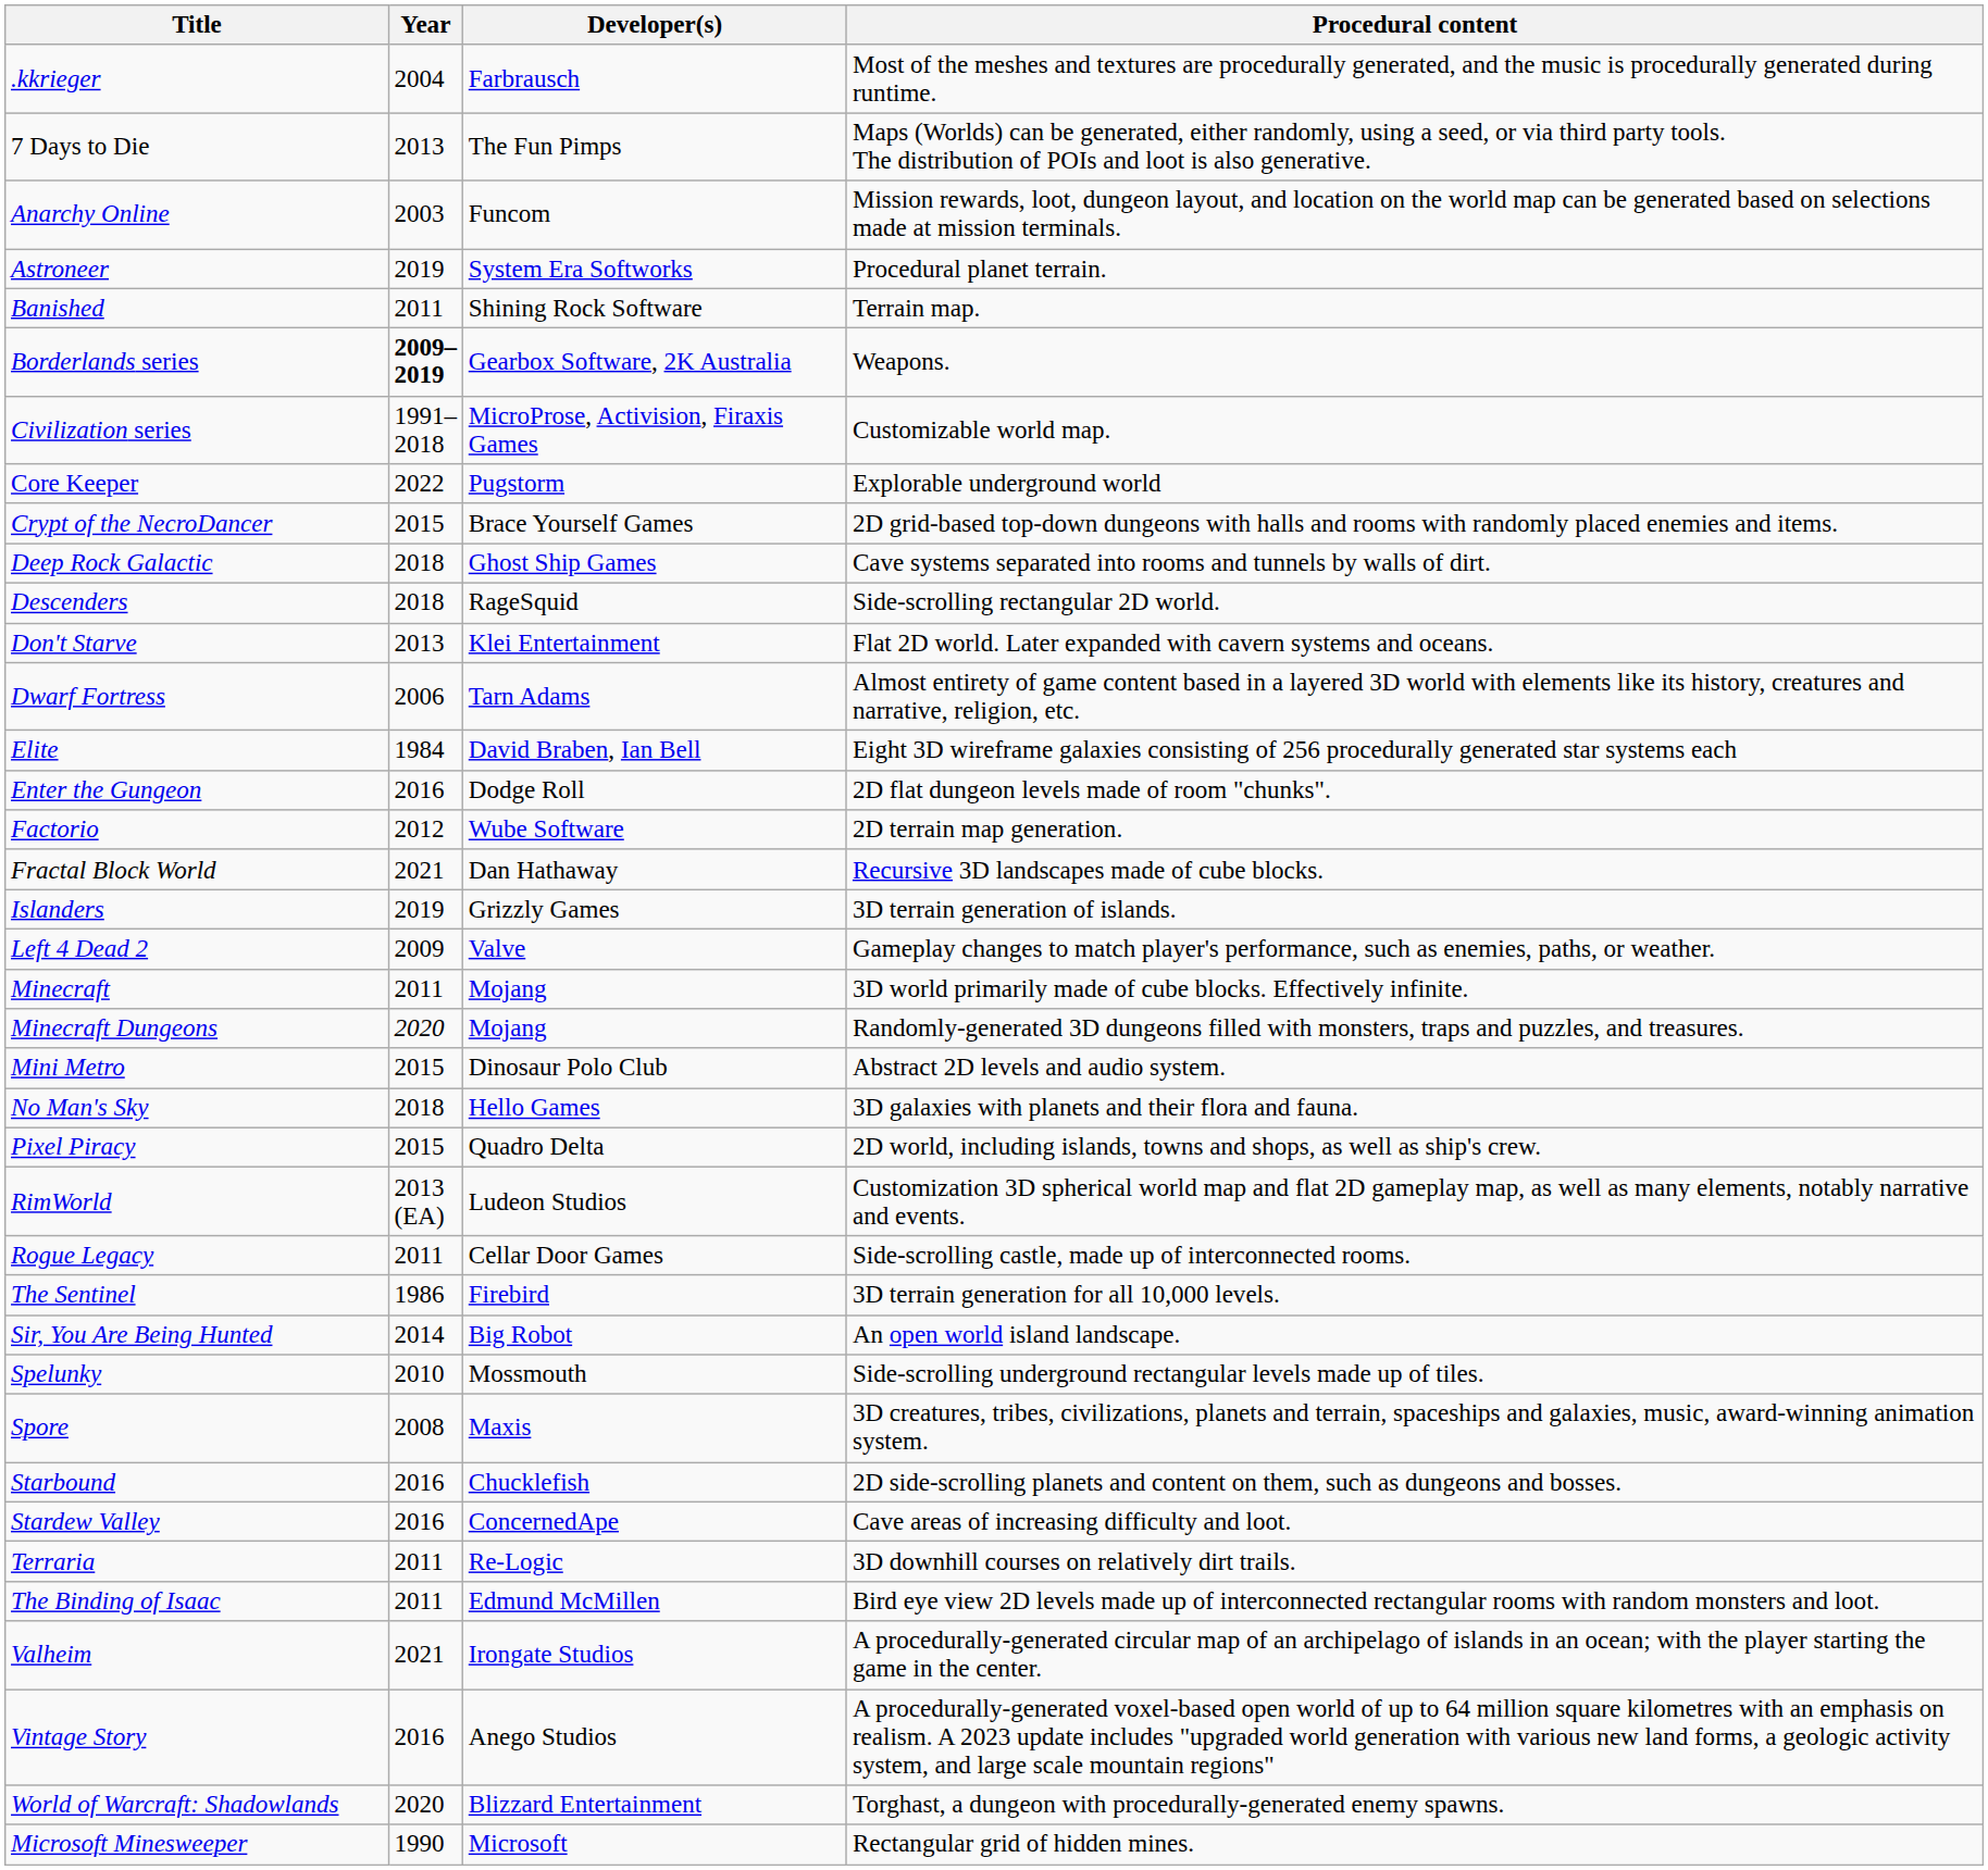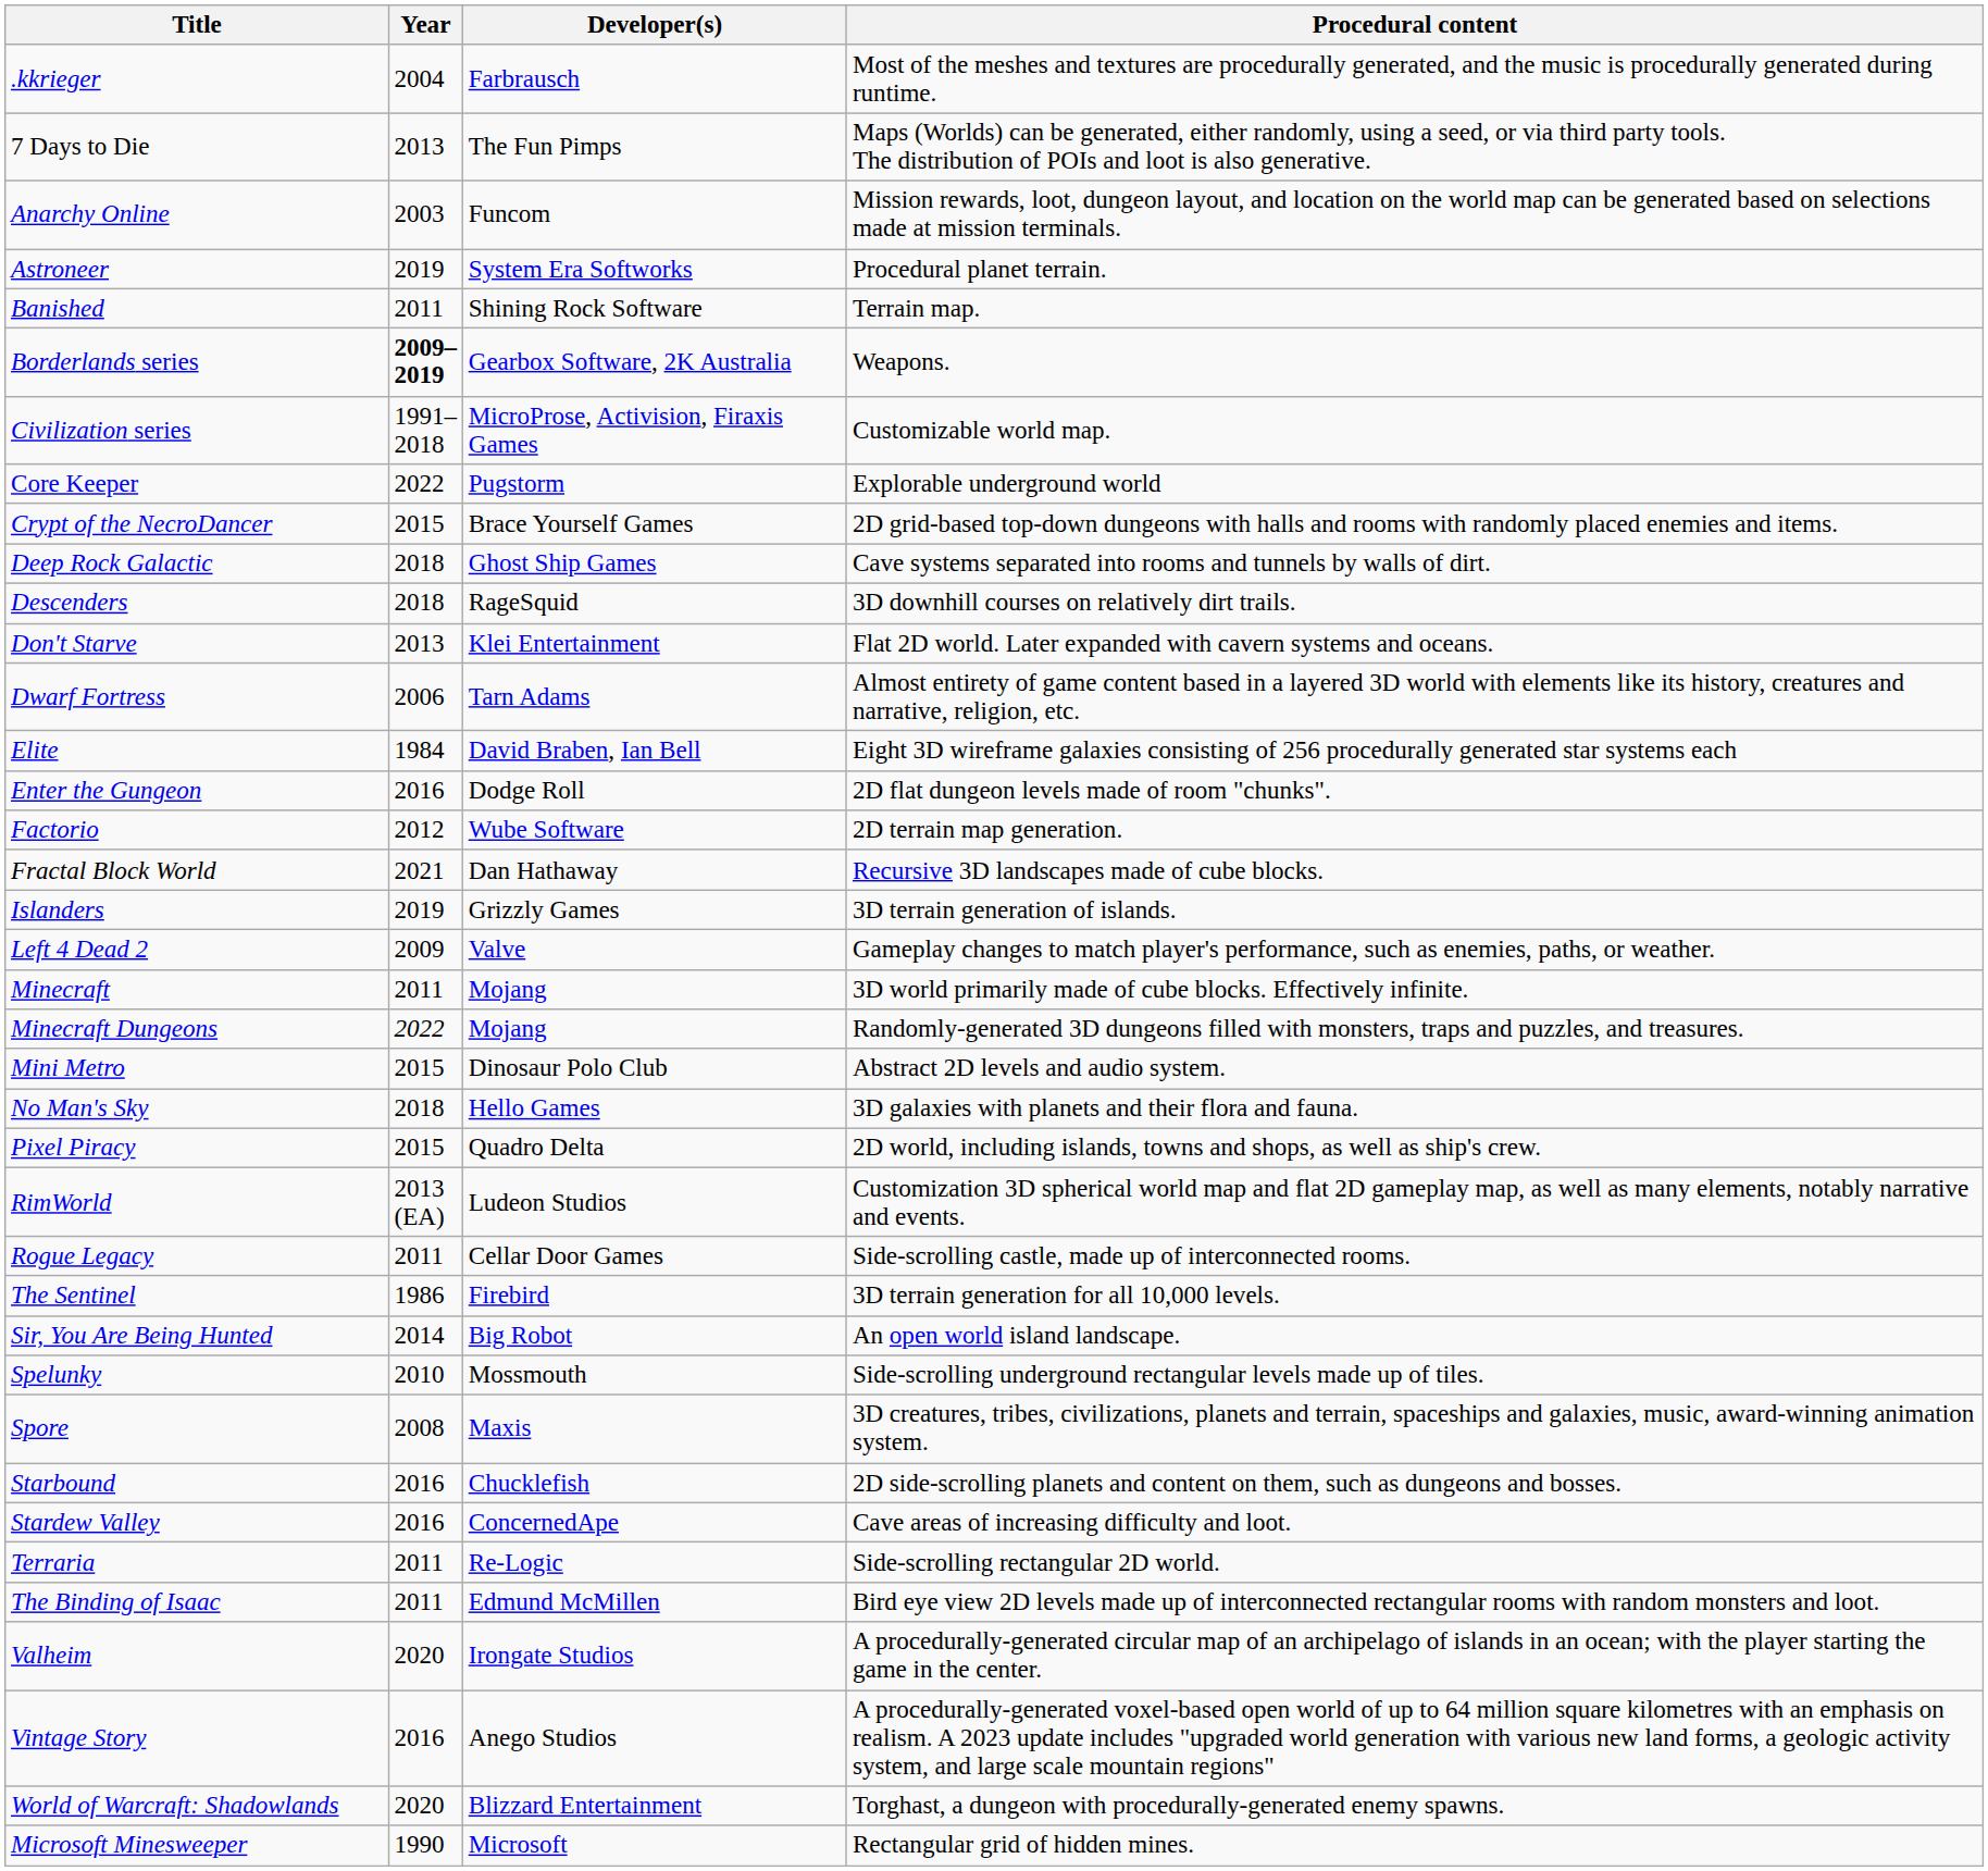 <table class="wikitable sortable" style="width:100%">
 <tr>
 <th width="20%">Title</th>
 <th>Year</th>
 <th width="20%">Developer(s)</th>
 <th width="60%">Procedural content</th>
 </tr>
 <tr>
 <td><em><a href='#'>.kkrieger</a></em></td>
 <td>2004</td>
 <td><a href='#'>Farbrausch</a></td>
 <td>Most of the meshes and textures are procedurally generated, and the music is procedurally generated during runtime.</td>
 </tr>
 <tr>
 <td>7 Days to Die</td>
 <td>2013</td>
 <td>The Fun Pimps</td>
 <td>Maps (Worlds) can be generated, either randomly, using a seed, or via third party tools.<br>The distribution of POIs and loot is also generative.</td>
 </tr>
 <tr>
 <td><em><a href='#'>Anarchy Online</a></em></td>
 <td>2003</td>
 <td>Funcom</td>
 <td>Mission rewards, loot, dungeon layout, and location on the world map can be generated based on selections made at mission terminals.</td>
 </tr>
 <tr>
 <td><em><a href='#'>Astroneer</a></em></td>
 <td>2019</td>
 <td><a href='#'>System Era Softworks</a></td>
 <td>Procedural planet terrain.</td>
 </tr>
 <tr>
 <td><em><a href='#'>Banished</a></em></td>
 <td>2011</td>
 <td>Shining Rock Software</td>
 <td>Terrain map.</td>
 </tr>
 <tr>
 <td><a href='#'><em>Borderlands</em> series</a></td>
 <td><strong>2009–2019</strong></td>
 <td><a href='#'>Gearbox Software</a>, <a href='#'>2K Australia</a></td>
 <td>Weapons.</td>
 </tr>
 <tr>
 <td><a href='#'><em>Civilization</em> series</a></td>
 <td>1991–2018</td>
 <td><a href='#'>MicroProse</a>, <a href='#'>Activision</a>, <a href='#'>Firaxis Games</a></td>
 <td>Customizable world map.</td>
 </tr>
 <tr>
 <td><a href='#'>Core Keeper</a></td>
 <td>2022</td>
 <td><a href='#'>Pugstorm</a></td>
 <td>Explorable underground world</td>
 </tr>
 <tr>
 <td><em><a href='#'>Crypt of the NecroDancer</a></em></td>
 <td>2015</td>
 <td>Brace Yourself Games</td>
 <td>2D grid-based top-down dungeons with halls and rooms with randomly placed enemies and items.</td>
 </tr>
 <tr>
 <td><em><a href='#'>Deep Rock Galactic</a></em></td>
 <td>2018</td>
 <td><a href='#'>Ghost Ship Games</a></td>
 <td>Cave systems separated into rooms and tunnels by walls of dirt.</td>
 </tr>
 <tr>
 <td><em><a href='#'>Descenders</a></em></td>
 <td>2018</td>
 <td>RageSquid</td>
-<td>Side-scrolling rectangular 2D world.</td>
+<td>3D downhill courses on relatively dirt trails.</td>
 </tr>
 <tr>
 <td><em><a href='#'>Don't Starve</a></em></td>
 <td>2013</td>
 <td><a href='#'>Klei Entertainment</a></td>
 <td>Flat 2D world. Later expanded with cavern systems and oceans.</td>
 </tr>
 <tr>
 <td><em><a href='#'>Dwarf Fortress</a></em></td>
 <td>2006</td>
 <td><a href='#'>Tarn Adams</a></td>
 <td>Almost entirety of game content based in a layered 3D world with elements like its history, creatures and narrative, religion, etc.</td>
 </tr>
 <tr>
 <td><a href='#'><em>Elite</em></a></td>
 <td>1984</td>
 <td><a href='#'>David Braben</a>, <a href='#'>Ian Bell</a></td>
 <td>Eight 3D wireframe galaxies consisting of 256 procedurally generated star systems each</td>
 </tr>
 <tr>
 <td><em><a href='#'>Enter the Gungeon</a></em></td>
 <td>2016</td>
 <td>Dodge Roll</td>
 <td>2D flat dungeon levels made of room "chunks".</td>
 </tr>
 <tr>
 <td><em><a href='#'>Factorio</a></em></td>
 <td>2012</td>
 <td><a href='#'>Wube Software</a></td>
 <td>2D terrain map generation.</td>
 </tr>
 <tr>
 <td><em>Fractal Block World</em></td>
 <td>2021</td>
 <td>Dan Hathaway</td>
 <td><a href='#'>Recursive</a> 3D landscapes made of cube blocks.</td>
 </tr>
 <tr>
 <td><em><a href='#'>Islanders</a></em></td>
 <td>2019</td>
 <td>Grizzly Games</td>
 <td>3D terrain generation of islands.</td>
 </tr>
 <tr>
 <td><em><a href='#'>Left 4 Dead 2</a></em></td>
 <td>2009</td>
 <td><a href='#'>Valve</a></td>
 <td>Gameplay changes to match player's performance, such as enemies, paths, or weather.</td>
 </tr>
 <tr>
 <td><em><a href='#'>Minecraft</a></em></td>
 <td>2011</td>
 <td><a href='#'>Mojang</a></td>
 <td>3D world primarily made of cube blocks. Effectively infinite.</td>
 </tr>
 <tr>
 <td><em><a href='#'>Minecraft Dungeons</a></em></td>
-<td><em>2020</em></td>
+<td><em>2022</em></td>
 <td><a href='#'>Mojang</a></td>
 <td>Randomly-generated 3D dungeons filled with monsters, traps and puzzles, and treasures.</td>
 </tr>
 <tr>
 <td><em><a href='#'>Mini Metro</a></em></td>
 <td>2015</td>
 <td>Dinosaur Polo Club</td>
 <td>Abstract 2D levels and audio system.</td>
 </tr>
 <tr>
 <td><em><a href='#'>No Man's Sky</a></em></td>
 <td>2018</td>
 <td><a href='#'>Hello Games</a></td>
 <td>3D galaxies with planets and their flora and fauna.</td>
 </tr>
 <tr>
 <td><em><a href='#'>Pixel Piracy</a></em></td>
 <td>2015</td>
 <td>Quadro Delta</td>
 <td>2D world, including islands, towns and shops, as well as ship's crew.</td>
 </tr>
 <tr>
 <td><em><a href='#'>RimWorld</a></em></td>
 <td>2013 (EA)</td>
 <td>Ludeon Studios</td>
 <td>Customization 3D spherical world map and flat 2D gameplay map, as well as many elements, notably narrative and events.</td>
 </tr>
 <tr>
 <td><em><a href='#'>Rogue Legacy</a></em></td>
 <td>2011</td>
 <td>Cellar Door Games</td>
 <td>Side-scrolling castle, made up of interconnected rooms.</td>
 </tr>
 <tr>
 <td><em><a href='#'>The Sentinel</a></em></td>
 <td>1986</td>
 <td><a href='#'>Firebird</a></td>
 <td>3D terrain generation for all 10,000 levels.</td>
 </tr>
 <tr>
 <td><em><a href='#'>Sir, You Are Being Hunted</a></em></td>
 <td>2014</td>
 <td><a href='#'>Big Robot</a></td>
 <td>An <a href='#'>open world</a> island landscape.</td>
 </tr>
 <tr>
 <td><em><a href='#'>Spelunky</a></em></td>
 <td>2010</td>
 <td>Mossmouth</td>
 <td>Side-scrolling underground rectangular levels made up of tiles.</td>
 </tr>
 <tr>
 <td><em><a href='#'>Spore</a></em></td>
 <td>2008</td>
 <td><a href='#'>Maxis</a></td>
 <td>3D creatures, tribes, civilizations, planets and terrain, spaceships and galaxies, music, award-winning animation system.</td>
 </tr>
 <tr>
 <td><em><a href='#'>Starbound</a></em></td>
 <td>2016</td>
 <td><a href='#'>Chucklefish</a></td>
 <td>2D side-scrolling planets and content on them, such as dungeons and bosses.</td>
 </tr>
 <tr>
 <td><em><a href='#'>Stardew Valley</a></em></td>
 <td>2016</td>
 <td><a href='#'>ConcernedApe</a></td>
 <td>Cave areas of increasing difficulty and loot.</td>
 </tr>
 <tr>
 <td><em><a href='#'>Terraria</a></em></td>
 <td>2011</td>
 <td><a href='#'>Re-Logic</a></td>
-<td>3D downhill courses on relatively dirt trails.</td>
+<td>Side-scrolling rectangular 2D world.</td>
 </tr>
 <tr>
 <td><em><a href='#'>The Binding of Isaac</a></em></td>
 <td>2011</td>
 <td><a href='#'>Edmund McMillen</a></td>
 <td>Bird eye view 2D levels made up of interconnected rectangular rooms with random monsters and loot.</td>
 </tr>
 <tr>
 <td><em><a href='#'>Valheim</a></em></td>
-<td>2021</td>
+<td>2020</td>
 <td><a href='#'>Irongate Studios</a></td>
 <td>A procedurally-generated circular map of an archipelago of islands in an ocean; with the player starting the game in the center.</td>
 </tr>
 <tr>
 <td><em><a href='#'>Vintage Story</a></em></td>
 <td>2016</td>
 <td>Anego Studios</td>
 <td>A procedurally-generated voxel-based open world of up to 64 million square kilometres with an emphasis on realism.  A 2023 update includes "upgraded world generation with various new land forms, a geologic activity system, and large scale mountain regions"</td>
 </tr>
 <tr>
 <td><em><a href='#'>World of Warcraft: Shadowlands</a></em></td>
 <td>2020</td>
 <td><a href='#'>Blizzard Entertainment</a></td>
 <td>Torghast, a dungeon with procedurally-generated enemy spawns.</td>
 </tr>
 <tr>
 <td><em><a href='#'>Microsoft Minesweeper</a></em></td>
 <td>1990</td>
 <td><a href='#'>Microsoft</a></td>
 <td>Rectangular grid of hidden mines.</td>
 </tr>
 </table>
